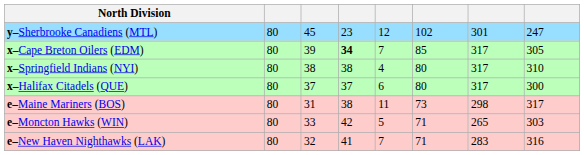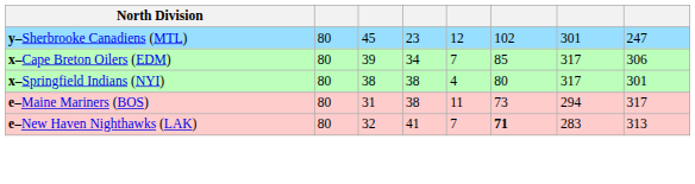 <table class="wikitable" style="width:50em">
 <tr>
 <th width="35%">North Division</th>
 <th width="5%"></th>
 <th width="5%"></th>
 <th width="5%"></th>
 <th width="5%"></th>
 <th width="7.5%"></th>
 <th width="7.5%"></th>
 <th width="7.5%"></th>
 </tr>
 <tr bgcolor="#97DEFF">
 <td><strong>y–</strong><a href='#'>Sherbrooke Canadiens</a> (<a href='#'>MTL</a>)</td>
 <td>80</td>
 <td>45</td>
 <td>23</td>
 <td>12</td>
 <td>102</td>
 <td>301</td>
 <td>247</td>
 </tr>
 <tr bgcolor="#bbffbb">
 <td><strong>x–</strong><a href='#'>Cape Breton Oilers</a> (<a href='#'>EDM</a>)</td>
 <td>80</td>
 <td>39</td>
-<td><strong>34</strong></td>
+<td>34</td>
 <td>7</td>
 <td>85</td>
 <td>317</td>
-<td>305</td>
+<td>306</td>
 </tr>
 <tr bgcolor="#bbffbb">
 <td><strong>x–</strong><a href='#'>Springfield Indians</a> (<a href='#'>NYI</a>)</td>
 <td>80</td>
 <td>38</td>
 <td>38</td>
 <td>4</td>
 <td>80</td>
 <td>317</td>
-<td>310</td>
-</tr>
-<tr bgcolor="#bbffbb">
-<td><strong>x–</strong><a href='#'>Halifax Citadels</a> (<a href='#'>QUE</a>)</td>
-<td>80</td>
-<td>37</td>
-<td>37</td>
-<td>6</td>
-<td>80</td>
-<td>317</td>
-<td>300</td>
+<td>301</td>
 </tr>
 <tr bgcolor="#ffcccc">
 <td><strong>e–</strong><a href='#'>Maine Mariners</a> (<a href='#'>BOS</a>)</td>
 <td>80</td>
 <td>31</td>
 <td>38</td>
 <td>11</td>
 <td>73</td>
-<td>298</td>
+<td>294</td>
 <td>317</td>
-</tr>
-<tr bgcolor="#ffcccc">
-<td><strong>e–</strong><a href='#'>Moncton Hawks</a> (<a href='#'>WIN</a>)</td>
-<td>80</td>
-<td>33</td>
-<td>42</td>
-<td>5</td>
-<td>71</td>
-<td>265</td>
-<td>303</td>
 </tr>
 <tr bgcolor="#ffcccc">
 <td><strong>e–</strong><a href='#'>New Haven Nighthawks</a> (<a href='#'>LAK</a>)</td>
 <td>80</td>
 <td>32</td>
 <td>41</td>
 <td>7</td>
-<td>71</td>
+<td><strong>71</strong></td>
 <td>283</td>
-<td>316</td>
+<td>313</td>
 </tr>
 </table>
